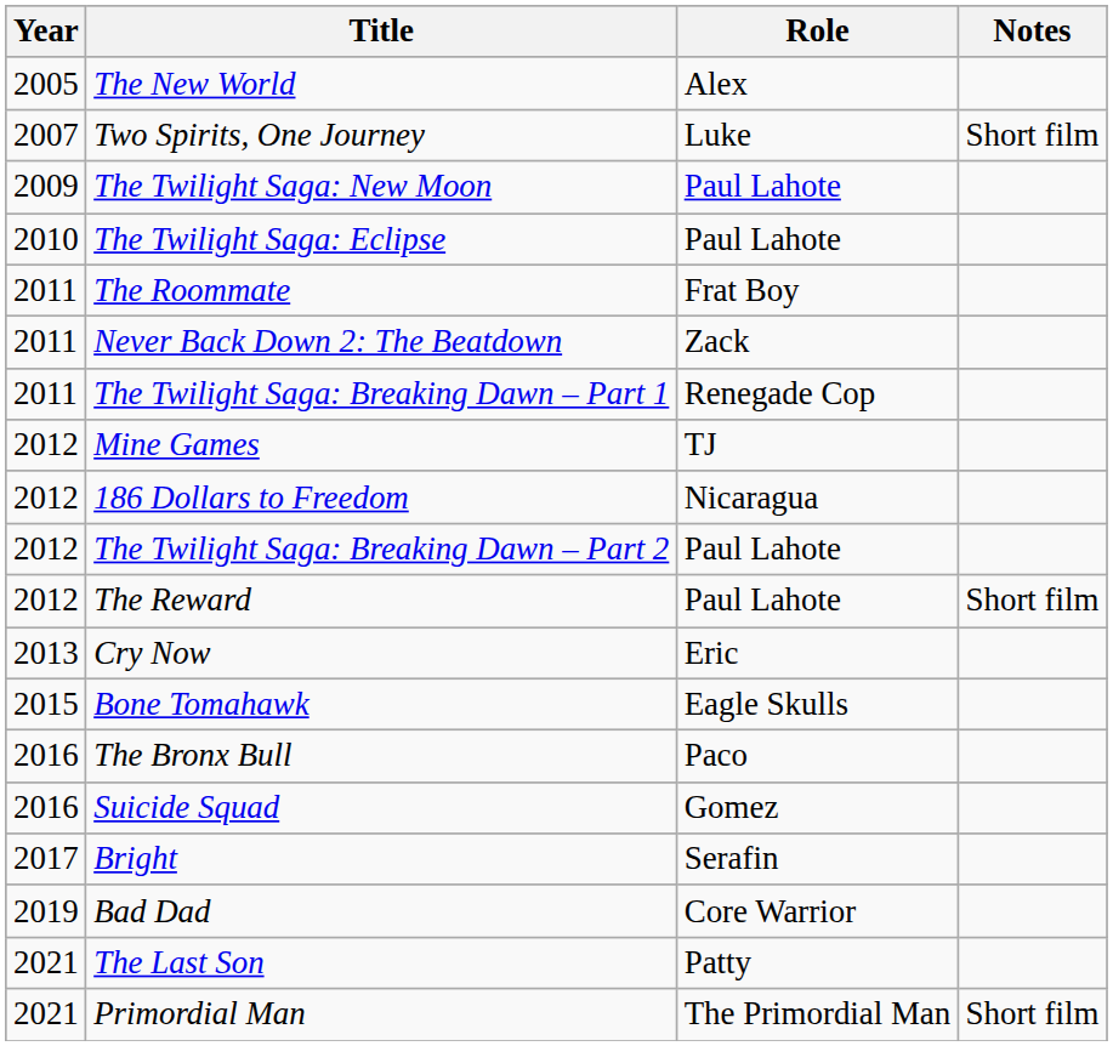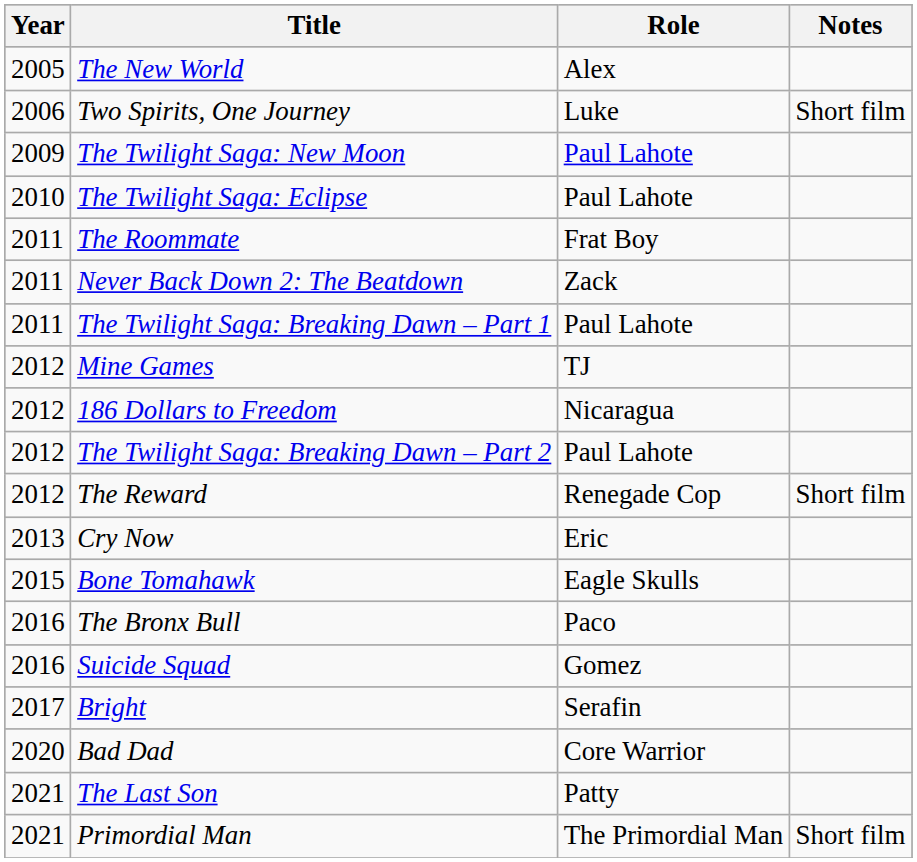 <table class="wikitable sortable">
 <tr>
 <th>Year</th>
 <th>Title</th>
 <th>Role</th>
 <th class=unsortable>Notes</th>
 </tr>
 <tr>
 <td>2005</td>
 <td><em><a href='#'>The New World</a></em></td>
 <td>Alex</td>
 <td></td>
 </tr>
 <tr>
-<td>2007</td>
+<td>2006</td>
 <td><em>Two Spirits, One Journey</em></td>
 <td>Luke</td>
 <td>Short film</td>
 </tr>
 <tr>
 <td>2009</td>
 <td><em><a href='#'>The Twilight Saga: New Moon</a></em></td>
 <td><a href='#'>Paul Lahote</a></td>
 <td></td>
 </tr>
 <tr>
 <td>2010</td>
 <td><em><a href='#'>The Twilight Saga: Eclipse</a></em></td>
 <td>Paul Lahote</td>
 <td></td>
 </tr>
 <tr>
 <td>2011</td>
 <td><em><a href='#'>The Roommate</a></em></td>
 <td>Frat Boy</td>
 <td></td>
 </tr>
 <tr>
 <td>2011</td>
 <td><em><a href='#'>Never Back Down 2: The Beatdown</a></em></td>
 <td>Zack</td>
 <td></td>
 </tr>
 <tr>
 <td>2011</td>
 <td><em><a href='#'>The Twilight Saga: Breaking Dawn – Part 1</a></em></td>
-<td>Renegade Cop</td>
+<td>Paul Lahote</td>
 <td></td>
 </tr>
 <tr>
 <td>2012</td>
 <td><em><a href='#'>Mine Games</a></em></td>
 <td>TJ</td>
 <td></td>
 </tr>
 <tr>
 <td>2012</td>
 <td><em><a href='#'>186 Dollars to Freedom</a></em></td>
 <td>Nicaragua</td>
 <td></td>
 </tr>
 <tr>
 <td>2012</td>
 <td><em><a href='#'>The Twilight Saga: Breaking Dawn – Part 2</a></em></td>
 <td>Paul Lahote</td>
 <td></td>
 </tr>
 <tr>
 <td>2012</td>
 <td><em>The Reward</em></td>
-<td>Paul Lahote</td>
+<td>Renegade Cop</td>
 <td>Short film</td>
 </tr>
 <tr>
 <td>2013</td>
 <td><em>Cry Now</em></td>
 <td>Eric</td>
 <td></td>
 </tr>
 <tr>
 <td>2015</td>
 <td><em><a href='#'>Bone Tomahawk</a></em></td>
 <td>Eagle Skulls</td>
 <td></td>
 </tr>
 <tr>
 <td>2016</td>
 <td><em>The Bronx Bull</em></td>
 <td>Paco</td>
 <td></td>
 </tr>
 <tr>
 <td>2016</td>
 <td><em><a href='#'>Suicide Squad</a></em></td>
 <td>Gomez</td>
 <td></td>
 </tr>
 <tr>
 <td>2017</td>
 <td><em><a href='#'>Bright</a></em></td>
 <td>Serafin</td>
 <td></td>
 </tr>
 <tr>
-<td>2019</td>
+<td>2020</td>
 <td><em>Bad Dad</em></td>
 <td>Core Warrior</td>
 <td></td>
 </tr>
 <tr>
 <td>2021</td>
 <td><em><a href='#'>The Last Son</a></em></td>
 <td>Patty</td>
 <td></td>
 </tr>
 <tr>
 <td>2021</td>
 <td><em>Primordial Man</em></td>
 <td>The Primordial Man</td>
 <td>Short film</td>
 </tr>
 <tr>
 </tr>
 </table>
